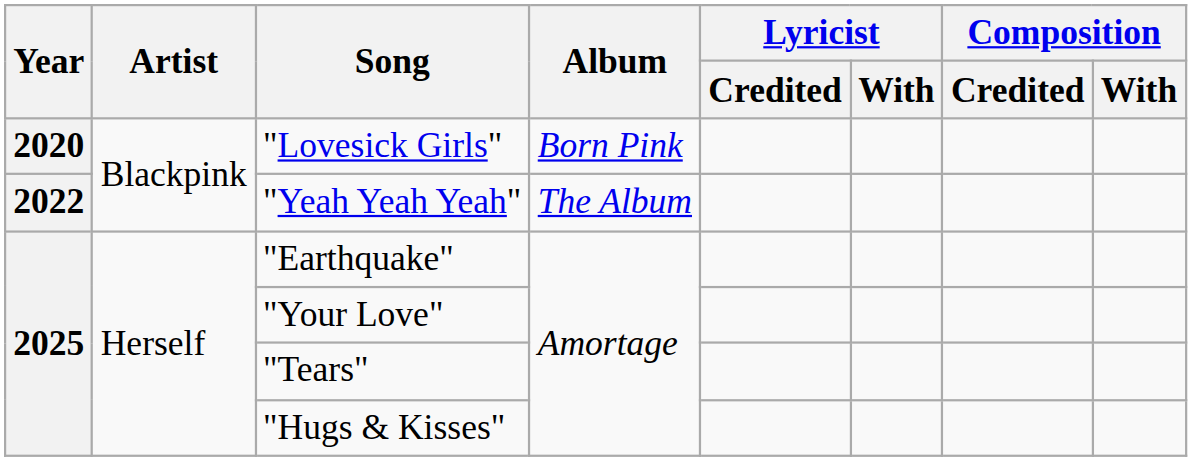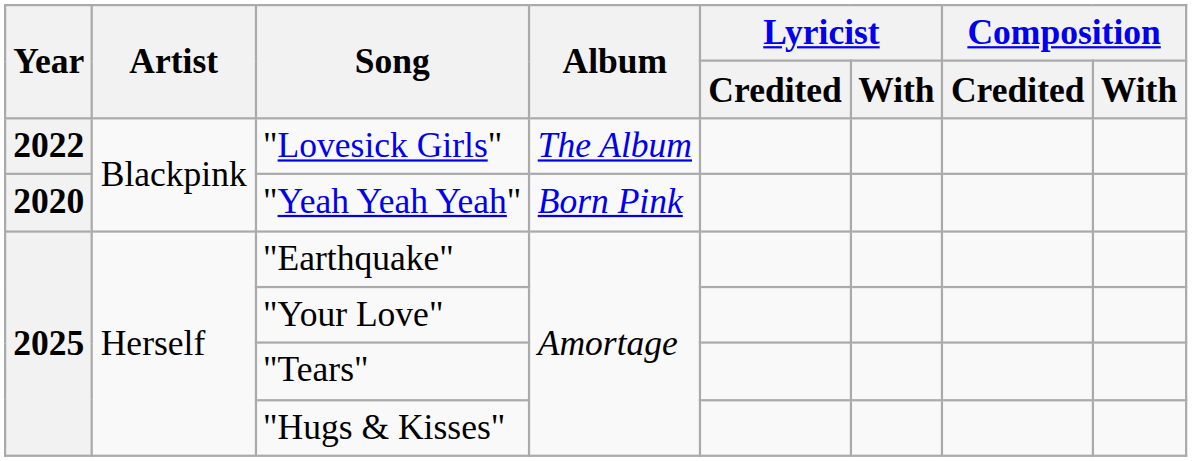 <table class="wikitable plainrowheaders">
 <tr>
 <th rowspan="2">Year</th>
 <th rowspan="2">Artist</th>
 <th rowspan="2">Song</th>
 <th rowspan="2">Album</th>
 <th colspan="2"><a href='#'>Lyricist</a></th>
 <th colspan="2"><a href='#'>Composition</a></th>
 </tr>
 <tr>
 <th>Credited</th>
 <th>With</th>
 <th>Credited</th>
 <th>With</th>
 </tr>
 <tr>
-<th scope="row">2020</th>
+<th scope="row">2022</th>
 <td rowspan="2">Blackpink</td>
 <td>"<a href='#'>Lovesick Girls</a>"</td>
-<td><em><a href='#'>Born Pink</a></em></td>
+<td><em><a href='#'>The Album</a></em></td>
 <td></td>
 <td style="text-align:center"></td>
 <td></td>
 <td></td>
 </tr>
 <tr>
-<th scope="row">2022</th>
+<th scope="row">2020</th>
 <td>"<a href='#'>Yeah Yeah Yeah</a>"</td>
-<td><em><a href='#'>The Album</a></em></td>
+<td><em><a href='#'>Born Pink</a></em></td>
 <td></td>
 <td style="text-align:center"></td>
 <td></td>
 <td></td>
 </tr>
 <tr>
 <th scope="row" rowspan="4">2025</th>
 <td rowspan="4">Herself</td>
 <td>"Earthquake"</td>
 <td rowspan="4"><em>Amortage</em></td>
 <td></td>
 <td style="text-align:center"></td>
 <td></td>
 <td style="text-align:center"></td>
 </tr>
 <tr>
 <td>"Your Love"</td>
 <td></td>
 <td style="text-align:center"></td>
 <td></td>
 <td style="text-align:center"></td>
 </tr>
 <tr>
 <td>"Tears"</td>
 <td></td>
 <td style="text-align:center"></td>
 <td></td>
 <td style="text-align:center"></td>
 </tr>
 <tr>
 <td>"Hugs & Kisses"</td>
 <td></td>
 <td style="text-align:center"></td>
 <td></td>
 <td style="text-align:center"></td>
 </tr>
 </table>
